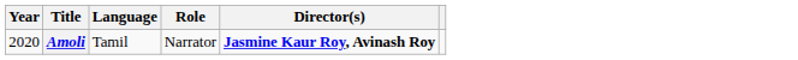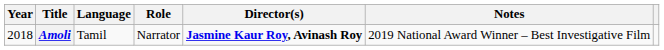 <table class="wikitable plainrowheaders" style="margin-right: 0;">
 <tr>
 <th scope="col">Year</th>
 <th scope="col">Title</th>
 <th scope="col">Language</th>
 <th scope="col">Role</th>
 <th scope="col">Director(s)</th>
+<th scope="col" class="unsortable">Notes</th>
 <th scope="col" class="unsortable"></th>
 </tr>
 <tr>
-<td>2020</td>
+<td>2018</td>
 <th scope="row"><em><a href='#'>Amoli</a></em></th>
 <td>Tamil</td>
 <td>Narrator</td>
 <td><strong><a href='#'>Jasmine Kaur Roy</a>, Avinash Roy</strong></td>
+<td>2019 National Award Winner – Best Investigative Film</td>
 <td style="text-align: center;"></td>
 </tr>
 </table>
